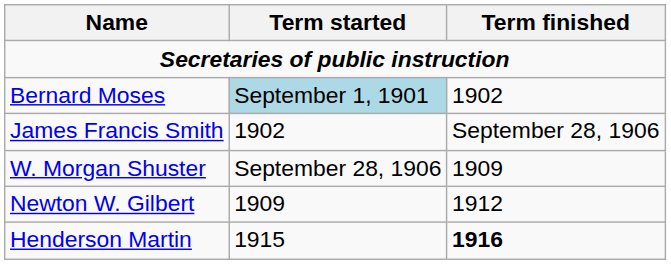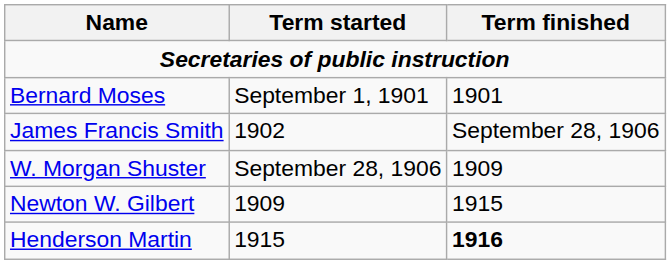 <table class=wikitable>
 <tr>
 <th>Name</th>
 <th>Term started</th>
 <th>Term finished</th>
 </tr>
 <tr>
 <td colspan=4 align=center><strong><em>Secretaries of public instruction</em></strong></td>
 </tr>
 <tr>
 <td><a href='#'>Bernard Moses</a></td>
-<td style="background: lightblue;">September 1, 1901</td>
-<td>1902</td>
+<td>September 1, 1901</td>
+<td>1901</td>
 </tr>
 <tr>
 <td><a href='#'>James Francis Smith</a></td>
 <td>1902</td>
 <td>September 28, 1906</td>
 </tr>
 <tr>
 <td><a href='#'>W. Morgan Shuster</a></td>
 <td>September 28, 1906</td>
 <td>1909</td>
 </tr>
 <tr>
 <td><a href='#'>Newton W. Gilbert</a></td>
 <td>1909</td>
-<td>1912</td>
+<td>1915</td>
 </tr>
 <tr>
 <td><a href='#'>Henderson Martin</a></td>
 <td>1915</td>
 <td><strong>1916</strong></td>
 </tr>
 </table>
